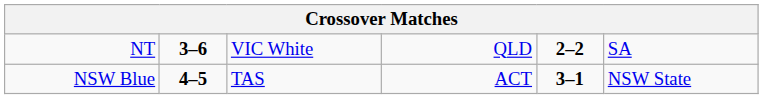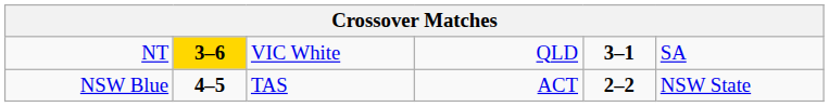 <table class="wikitable" style="text-align: center;">
 <tr>
 <th colspan=6>Crossover Matches</th>
 </tr>
 <tr>
 <td style="width: 125px; text-align: right;"><a href='#'>NT</a> </td>
-<td style="width: 50px;"><strong>3–6</strong></td>
+<td style="background: gold; width: 50px;"><strong>3–6</strong></td>
 <td style="width: 125px; text-align: left;"> <a href='#'>VIC White</a></td>
 <td style="width: 125px; text-align: right;"><a href='#'>QLD</a> </td>
-<td style="width: 50px;"><strong>2–2</strong></td>
+<td style="width: 50px;"><strong>3–1</strong></td>
 <td style="width: 125px; text-align: left;"> <a href='#'>SA</a></td>
 </tr>
 <tr>
 <td style="width: 125px; text-align: right;"><a href='#'>NSW Blue</a> </td>
 <td style="width: 50px;"><strong>4–5</strong></td>
 <td style="width: 125px; text-align: left;"> <a href='#'>TAS</a></td>
 <td style="width: 125px; text-align: right;"><a href='#'>ACT</a> </td>
-<td style="width: 50px;"><strong>3–1</strong></td>
+<td style="width: 50px;"><strong>2–2</strong></td>
 <td style="width: 125px; text-align: left;"> <a href='#'>NSW State</a></td>
 </tr>
 </table>
